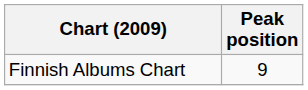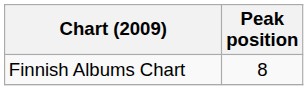 <table class="wikitable">
 <tr>
 <th align="left" width="180">Chart (2009)</th>
 <th align="left">Peak<br>position</th>
 </tr>
 <tr>
 <td align="left">Finnish Albums Chart</td>
-<td align="center">9</td>
+<td align="center">8</td>
 </tr>
 <tr>
 </tr>
 </table>
